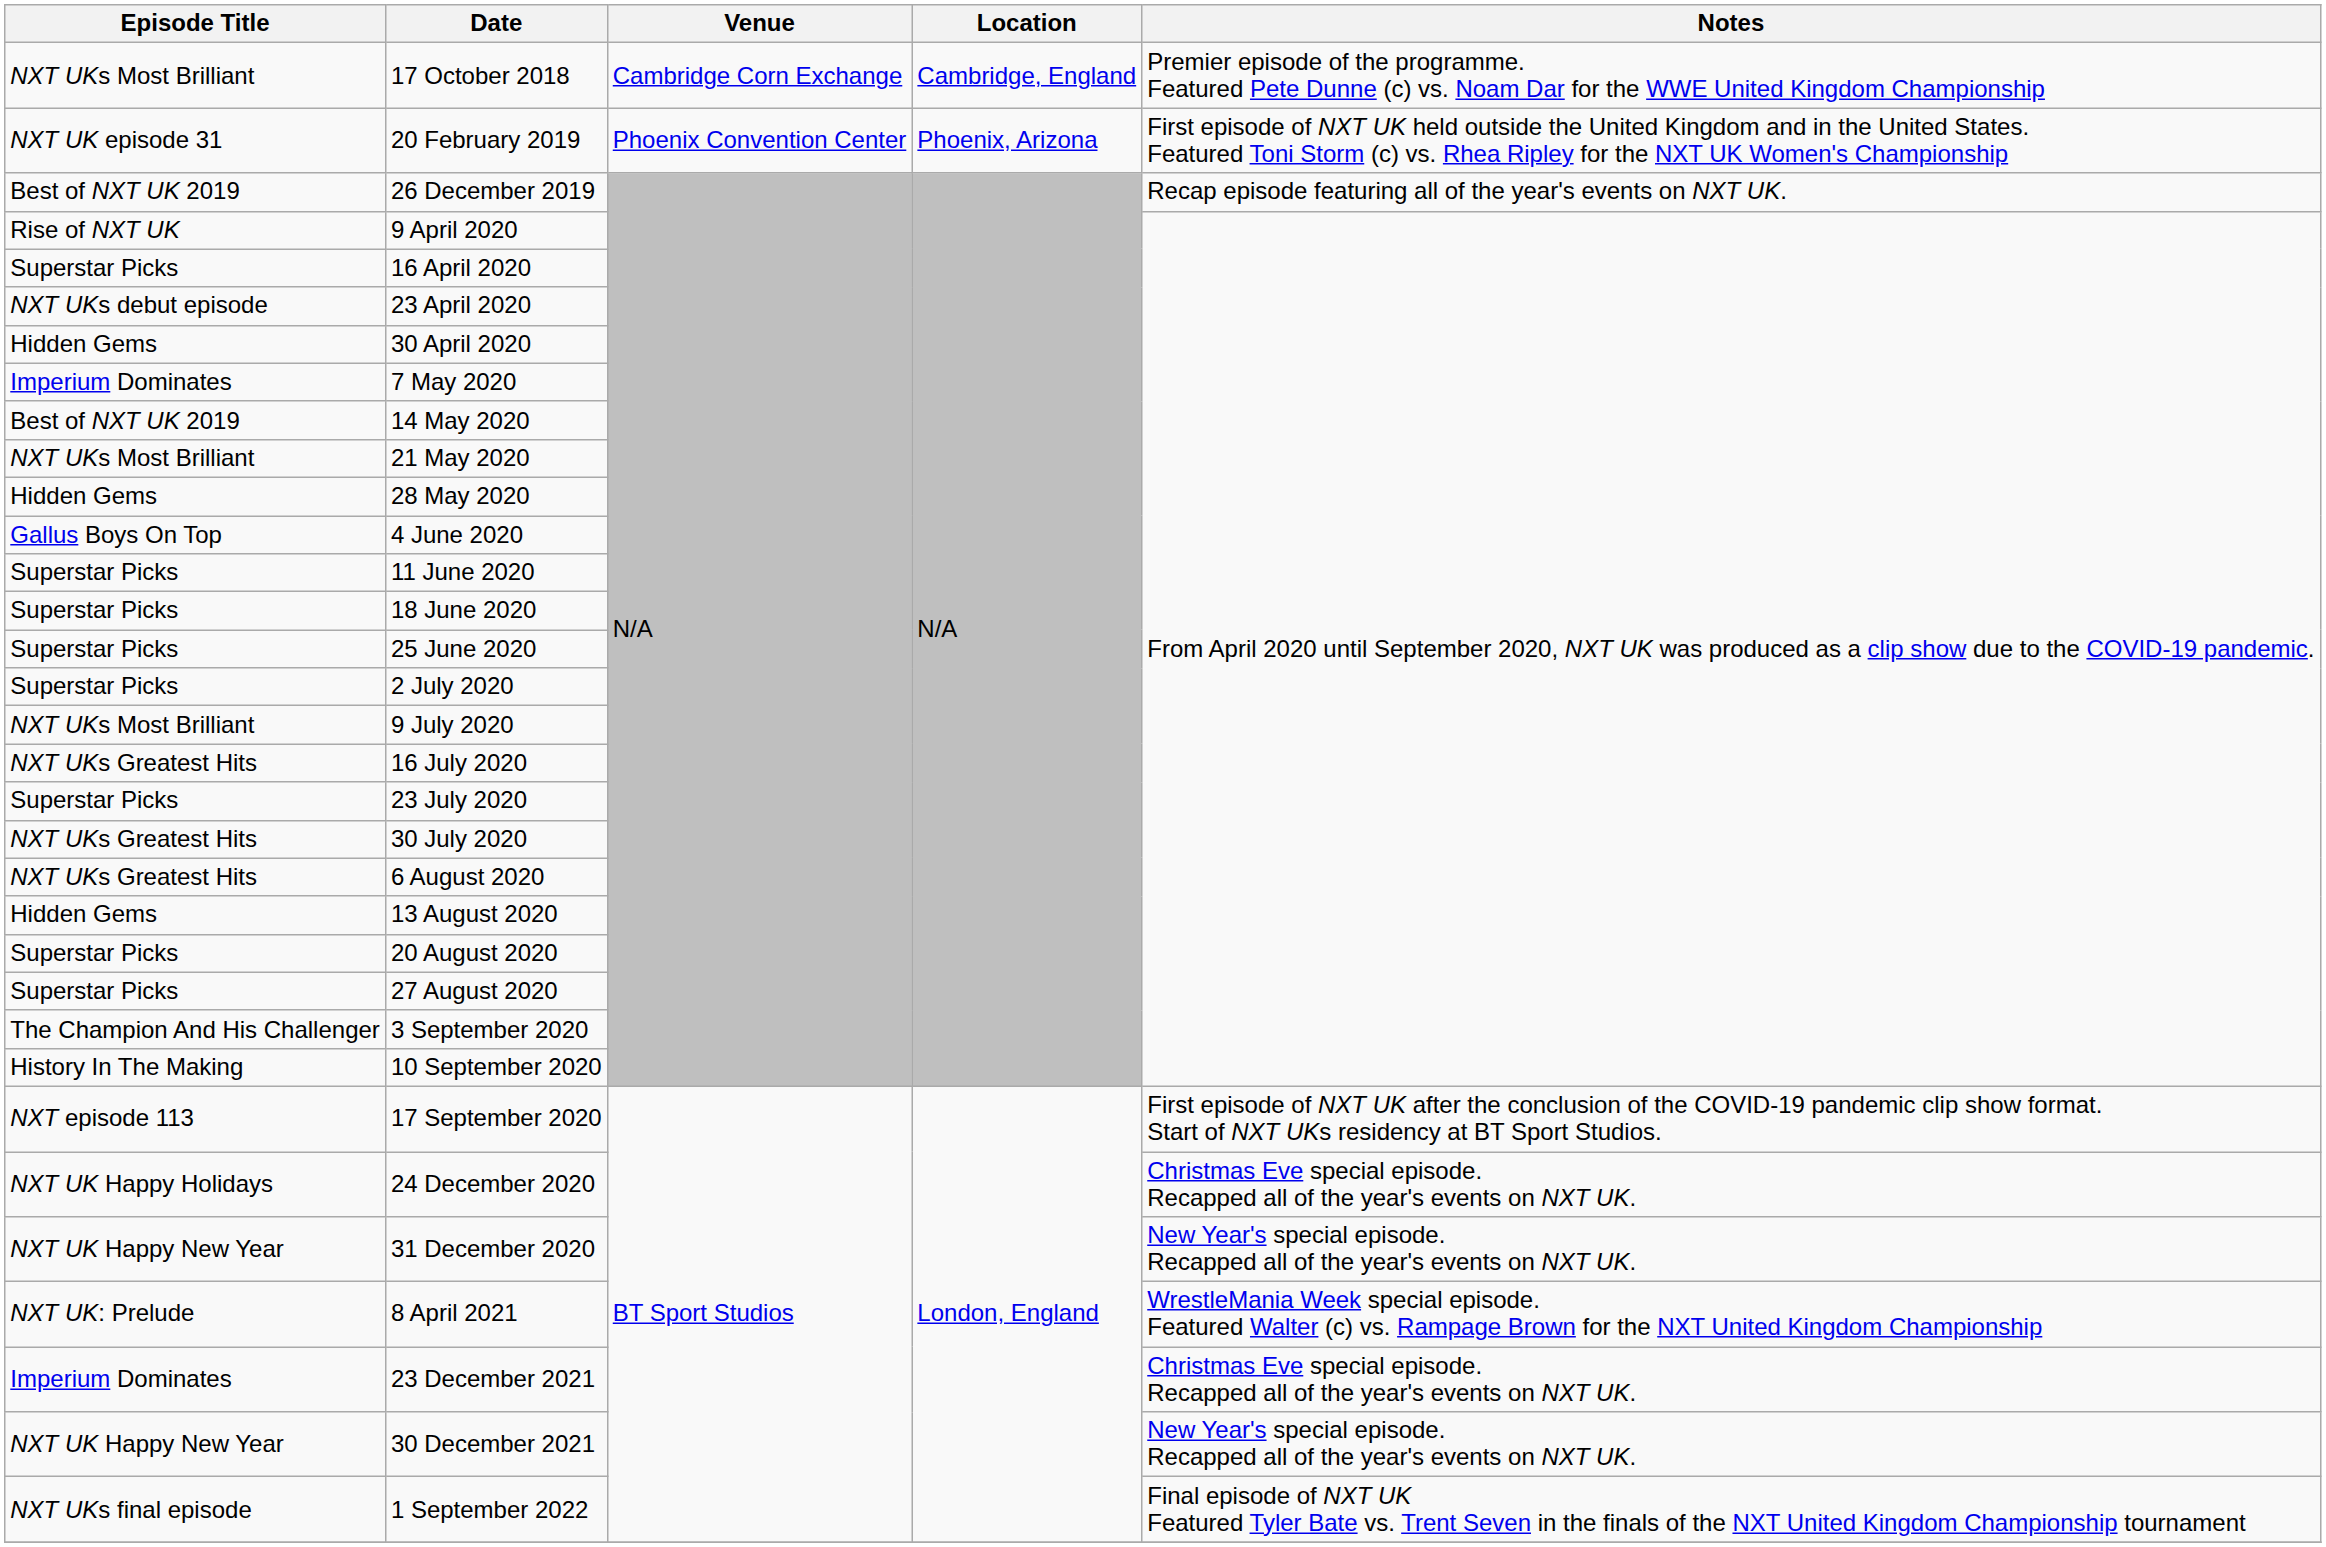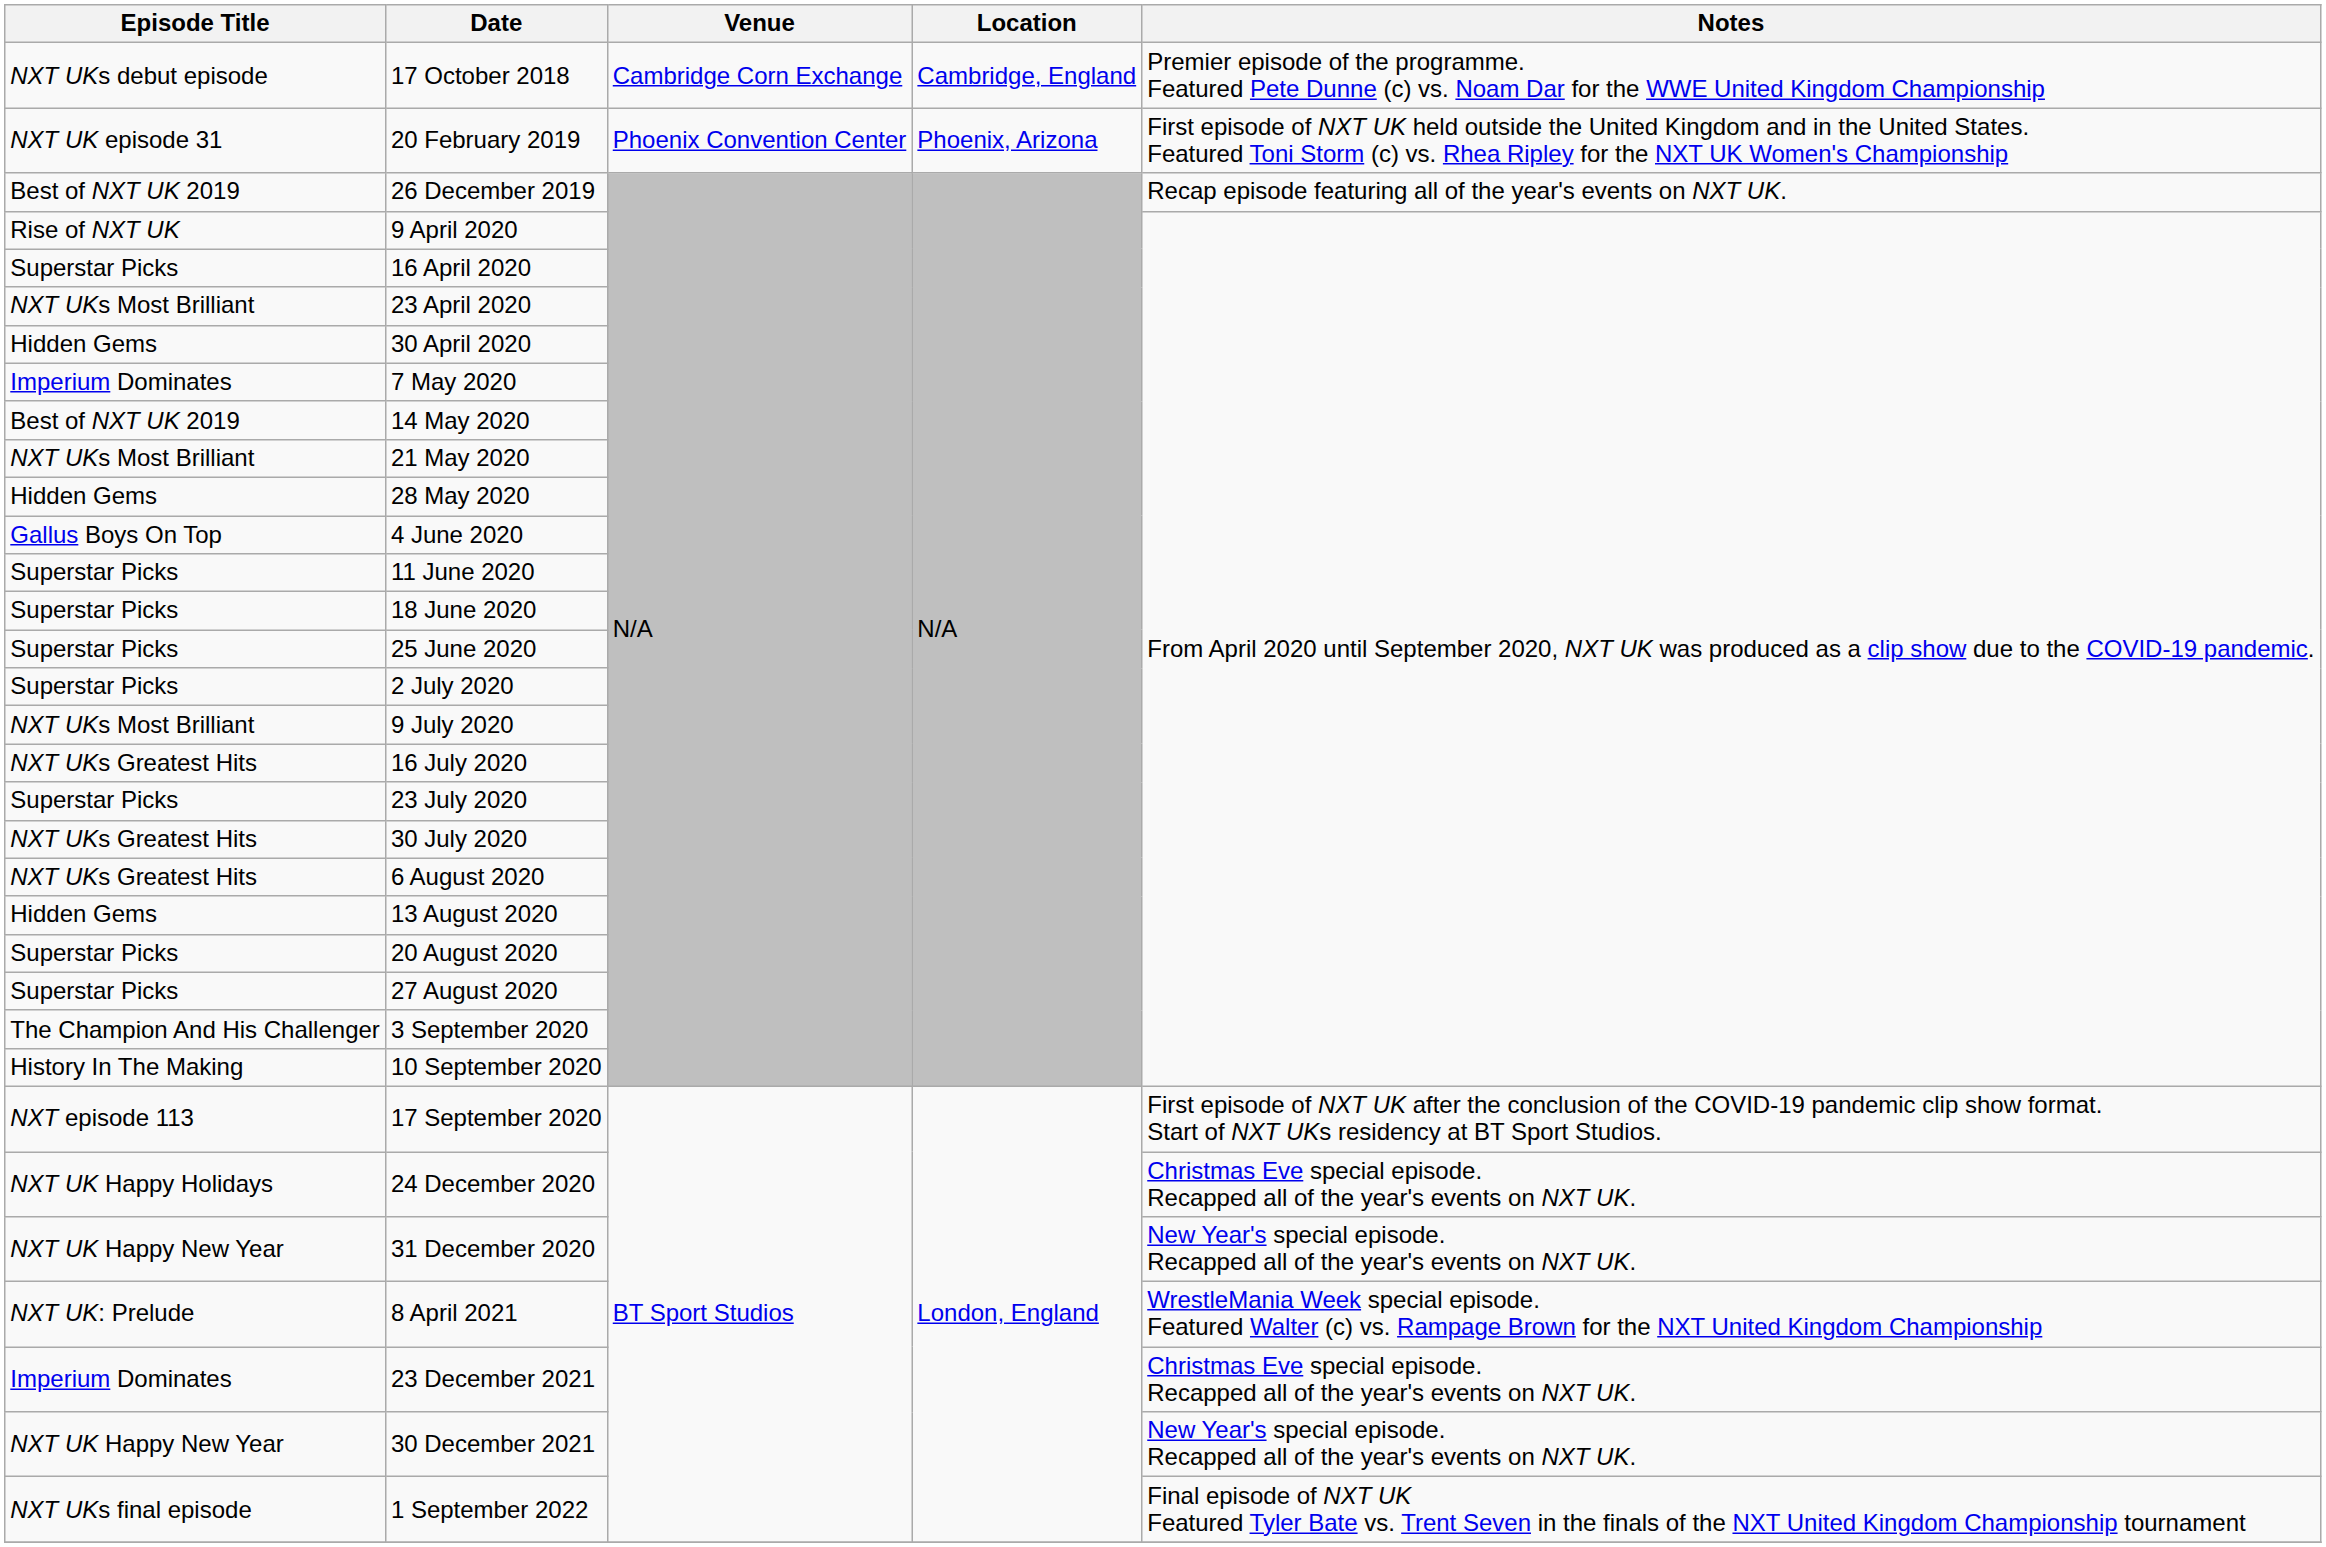 <table class="wikitable sortable" font-size="85%">
 <tr>
 <th>Episode Title</th>
 <th>Date</th>
 <th>Venue</th>
 <th>Location</th>
 <th>Notes</th>
 </tr>
 <tr>
-<td><em>NXT UK</em>s Most Brilliant<br></td>
+<td><em>NXT UK</em>s debut episode</td>
 <td>17 October 2018</td>
 <td><a href='#'>Cambridge Corn Exchange</a></td>
 <td><a href='#'>Cambridge, England</a></td>
 <td>Premier episode of the programme.<br>Featured <a href='#'>Pete Dunne</a> (c) vs. <a href='#'>Noam Dar</a> for the <a href='#'>WWE United Kingdom Championship</a></td>
 </tr>
 <tr>
 <td><em>NXT UK</em> episode 31</td>
 <td>20 February 2019</td>
 <td><a href='#'>Phoenix Convention Center</a></td>
 <td><a href='#'>Phoenix, Arizona</a></td>
 <td>First episode of <em>NXT UK</em> held outside the United Kingdom and in the United States.<br>Featured <a href='#'>Toni Storm</a> (c) vs. <a href='#'>Rhea Ripley</a> for the <a href='#'>NXT UK Women's Championship</a></td>
 </tr>
 <tr>
 <td>Best of <em>NXT UK</em> 2019</td>
 <td>26 December 2019</td>
 <td rowspan="24" style="background:#BFBFBF;">N/A</td>
 <td rowspan="24" style="background:#BFBFBF;">N/A</td>
 <td>Recap episode featuring all of the year's events on <em>NXT UK</em>.</td>
 </tr>
 <tr>
 <td>Rise of <em>NXT UK</em></td>
 <td>9 April 2020</td>
 <td rowspan="23">From April 2020 until September 2020, <em>NXT UK</em> was produced as a <a href='#'>clip show</a> due to the <a href='#'>COVID-19 pandemic</a>.</td>
 </tr>
 <tr>
 <td>Superstar Picks<br></td>
 <td>16 April 2020</td>
 </tr>
 <tr>
-<td><em>NXT UK</em>s debut episode</td>
+<td><em>NXT UK</em>s Most Brilliant<br></td>
 <td>23 April 2020</td>
 </tr>
 <tr>
 <td>Hidden Gems<br></td>
 <td>30 April 2020</td>
 </tr>
 <tr>
 <td><a href='#'>Imperium</a> Dominates</td>
 <td>7 May 2020</td>
 </tr>
 <tr>
 <td>Best of <em>NXT UK</em> 2019</td>
 <td>14 May 2020</td>
 </tr>
 <tr>
 <td><em>NXT UK</em>s Most Brilliant<br></td>
 <td>21 May 2020</td>
 </tr>
 <tr>
 <td>Hidden Gems<br></td>
 <td>28 May 2020</td>
 </tr>
 <tr>
 <td><a href='#'>Gallus</a> Boys On Top</td>
 <td>4 June 2020</td>
 </tr>
 <tr>
 <td>Superstar Picks<br></td>
 <td>11 June 2020</td>
 </tr>
 <tr>
 <td>Superstar Picks<br></td>
 <td>18 June 2020</td>
 </tr>
 <tr>
 <td>Superstar Picks<br></td>
 <td>25 June 2020</td>
 </tr>
 <tr>
 <td>Superstar Picks<br></td>
 <td>2 July 2020</td>
 </tr>
 <tr>
 <td><em>NXT UK</em>s Most Brilliant<br></td>
 <td>9 July 2020</td>
 </tr>
 <tr>
 <td><em>NXT UK</em>s Greatest Hits<br></td>
 <td>16 July 2020</td>
 </tr>
 <tr>
 <td>Superstar Picks<br></td>
 <td>23 July 2020</td>
 </tr>
 <tr>
 <td><em>NXT UK</em>s Greatest Hits<br></td>
 <td>30 July 2020</td>
 </tr>
 <tr>
 <td><em>NXT UK</em>s Greatest Hits<br></td>
 <td>6 August 2020</td>
 </tr>
 <tr>
 <td>Hidden Gems<br></td>
 <td>13 August 2020</td>
 </tr>
 <tr>
 <td>Superstar Picks<br></td>
 <td>20 August 2020</td>
 </tr>
 <tr>
 <td>Superstar Picks<br></td>
 <td>27 August 2020</td>
 </tr>
 <tr>
 <td>The Champion And His Challenger</td>
 <td>3 September 2020</td>
 </tr>
 <tr>
 <td>History In The Making</td>
 <td>10 September 2020</td>
 </tr>
 <tr>
 <td><em>NXT</em> episode 113</td>
 <td>17 September 2020</td>
 <td rowspan="7"><a href='#'>BT Sport Studios</a></td>
 <td rowspan="7"><a href='#'>London, England</a></td>
 <td>First episode of <em>NXT UK</em> after the conclusion of the COVID-19 pandemic clip show format.<br>Start of <em>NXT UK</em>s residency at BT Sport Studios.</td>
 </tr>
 <tr>
 <td><em>NXT UK</em> Happy Holidays</td>
 <td>24 December 2020</td>
 <td><a href='#'>Christmas Eve</a> special episode.<br>Recapped all of the year's events on <em>NXT UK</em>.</td>
 </tr>
 <tr>
 <td><em>NXT UK</em> Happy New Year</td>
 <td>31 December 2020</td>
 <td><a href='#'>New Year's</a> special episode.<br>Recapped all of the year's events on <em>NXT UK</em>.</td>
 </tr>
 <tr>
 <td><em>NXT UK</em>: Prelude</td>
 <td>8 April 2021</td>
 <td><a href='#'>WrestleMania Week</a> special episode.<br>Featured <a href='#'>Walter</a> (c) vs. <a href='#'>Rampage Brown</a> for the <a href='#'>NXT United Kingdom Championship</a></td>
 </tr>
 <tr>
 <td><a href='#'>Imperium</a> Dominates</td>
 <td>23 December 2021</td>
 <td><a href='#'>Christmas Eve</a> special episode.<br>Recapped all of the year's events on <em>NXT UK</em>.</td>
 </tr>
 <tr>
 <td><em>NXT UK</em> Happy New Year</td>
 <td>30 December 2021</td>
 <td><a href='#'>New Year's</a> special episode.<br>Recapped all of the year's events on <em>NXT UK</em>.</td>
 </tr>
 <tr>
 <td><em>NXT UK</em>s final episode</td>
 <td>1 September 2022</td>
 <td>Final episode of <em>NXT UK</em><br>Featured <a href='#'>Tyler Bate</a> vs. <a href='#'>Trent Seven</a> in the finals of the <a href='#'>NXT United Kingdom Championship</a> tournament</td>
 </tr>
 <tr>
 </tr>
 </table>
